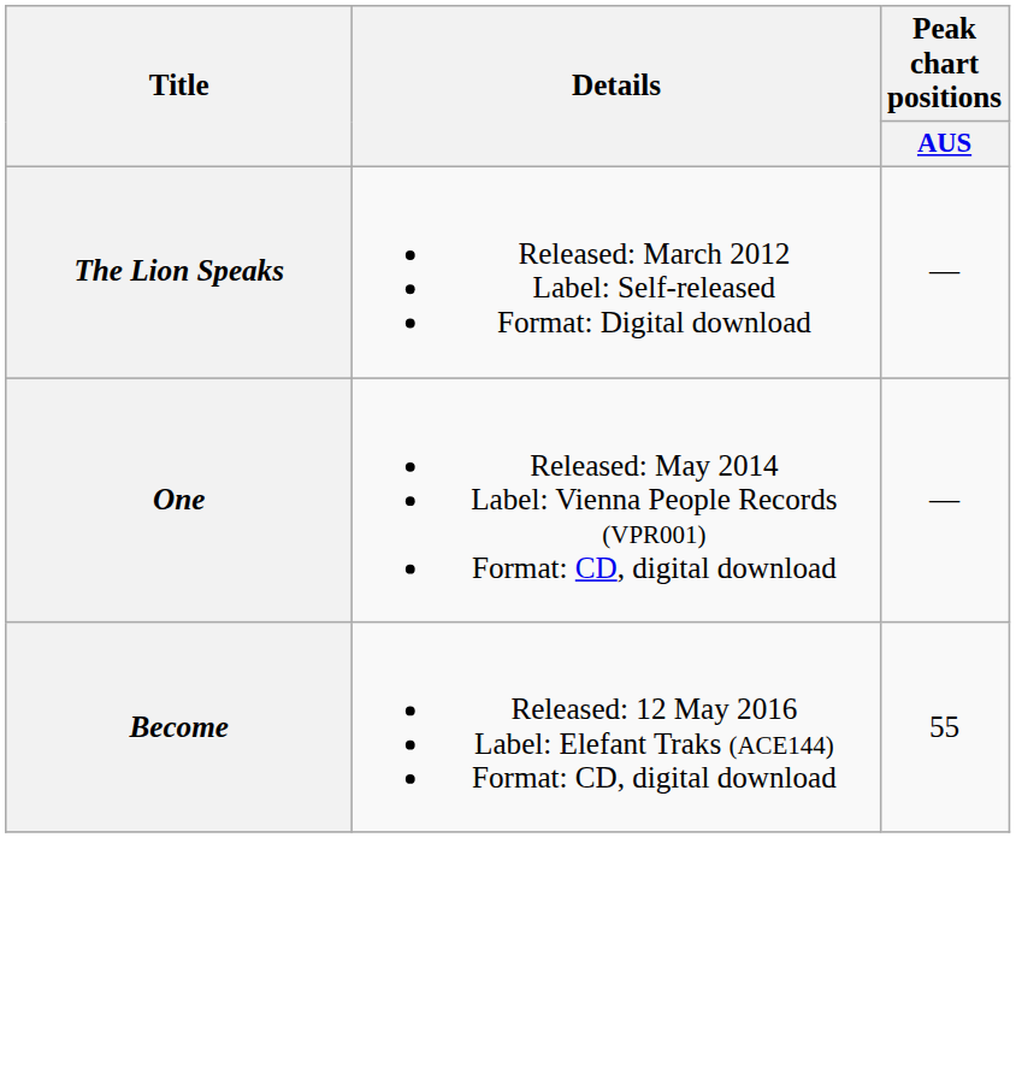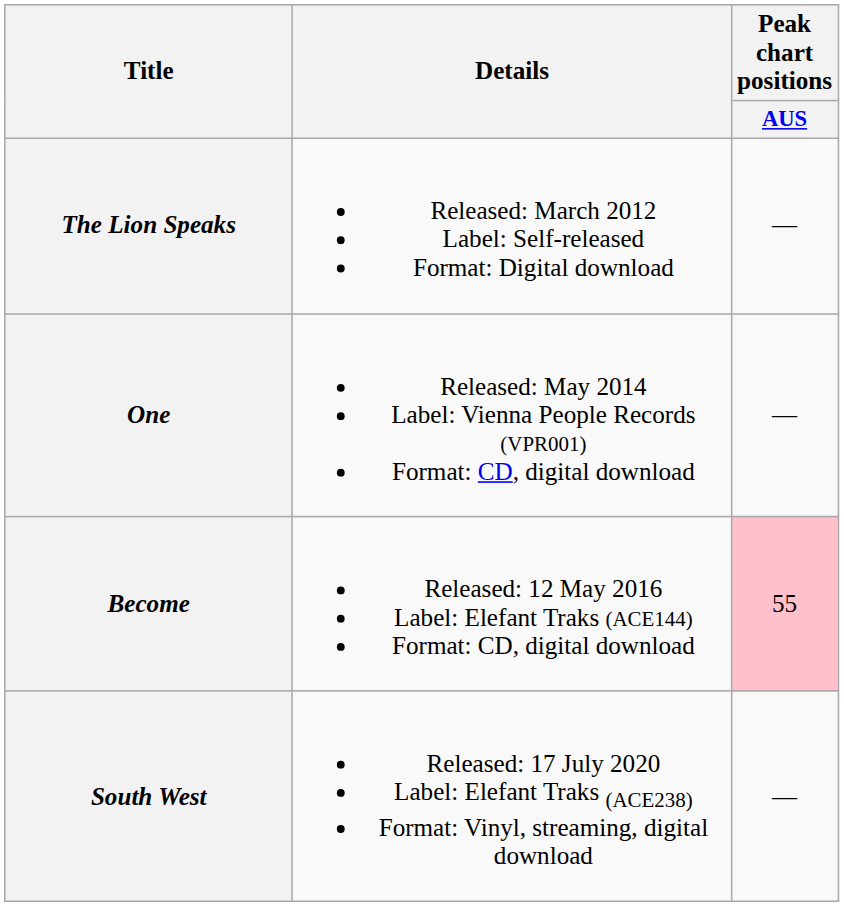 <table class="wikitable plainrowheaders" style="text-align:center;" border="1">
 <tr>
 <th scope="col" rowspan="2" style="width:11em;">Title</th>
 <th scope="col" rowspan="2" style="width:17em;">Details</th>
 <th scope="col" colspan="1">Peak chart positions</th>
 </tr>
 <tr>
 <th scope="col" style="width:3em;font-size:90%;"><a href='#'>AUS</a><br></th>
 </tr>
 <tr>
 <th scope="row"><em>The Lion Speaks</em></th>
 <td><br><ul><li>Released: March 2012</li><li>Label: Self-released</li><li>Format: Digital download</li></ul></td>
 <td>—</td>
 </tr>
 <tr>
 <th scope="row"><em>One</em></th>
 <td><br><ul><li>Released: May 2014</li><li>Label: Vienna People Records <small>(VPR001)</small></li><li>Format: <a href='#'>CD</a>, digital download</li></ul></td>
 <td>—</td>
 </tr>
 <tr>
 <th scope="row"><em>Become</em></th>
 <td><br><ul><li>Released: 12 May 2016</li><li>Label: Elefant Traks <small>(ACE144)</small></li><li>Format: CD, digital download</li></ul></td>
-<td>55</td>
+<td style="background: pink;">55</td>
+</tr>
+<tr>
+<th scope="row"><em>South West</em></th>
+<td><br><ul><li>Released: 17 July 2020</li><li>Label: Elefant Traks <sub>(ACE238)</sub></li><li>Format: Vinyl, streaming, digital download</li></ul></td>
+<td>—</td>
 </tr>
 </table>
